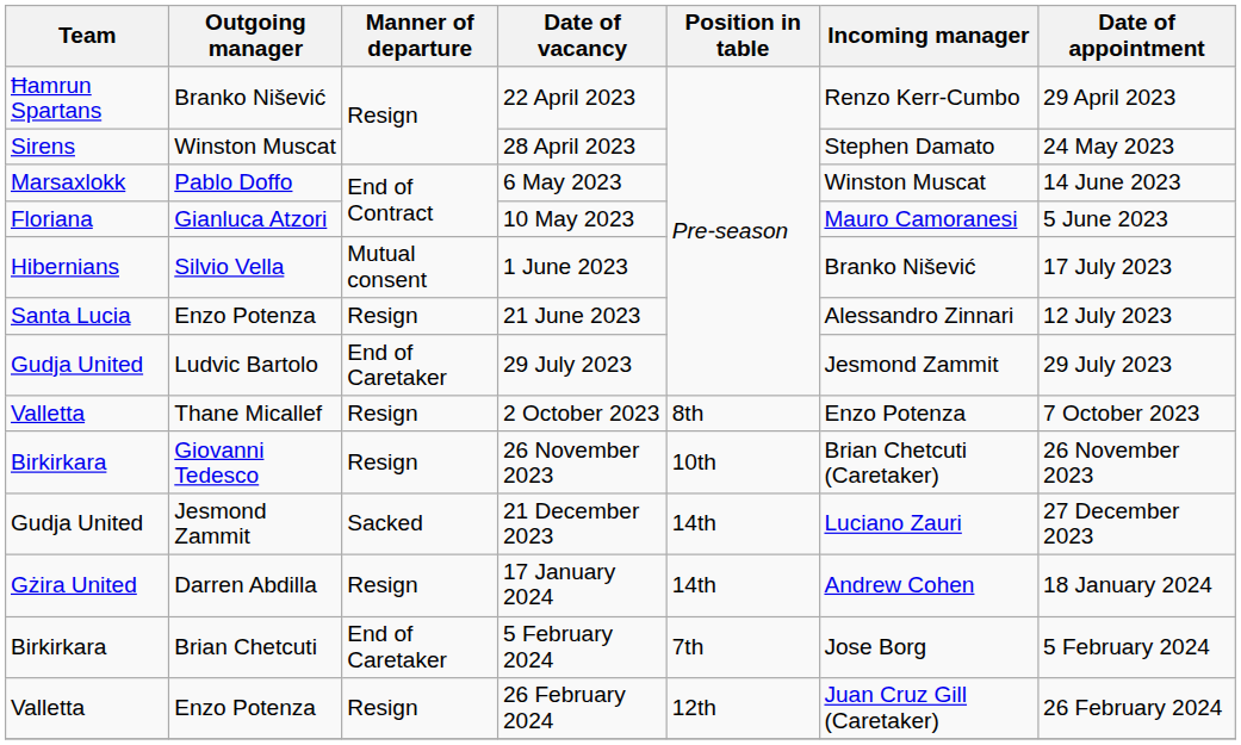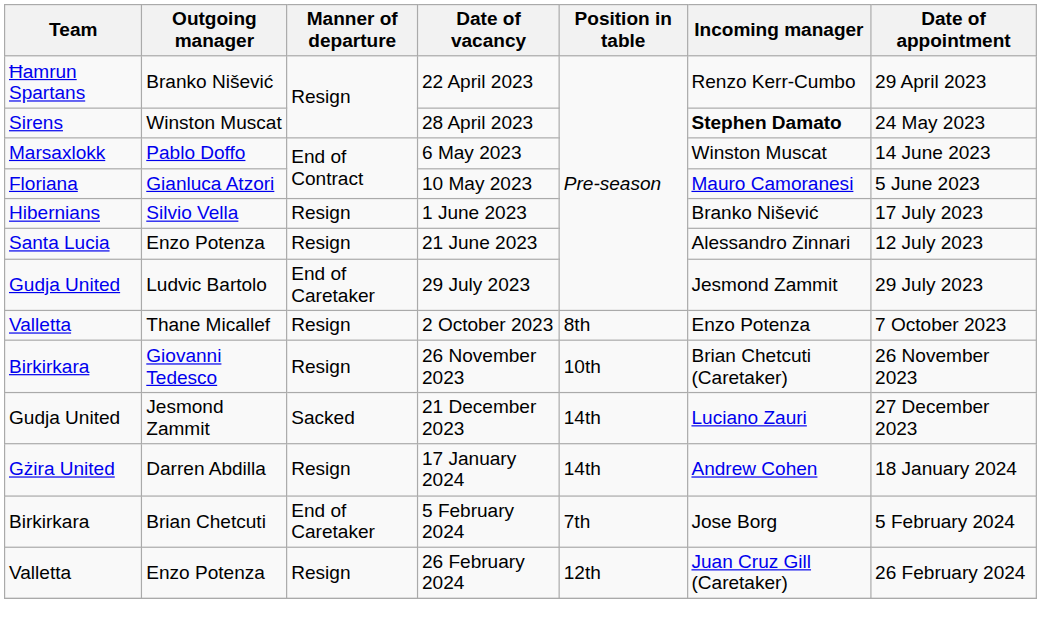 <table class="wikitable sortable">
 <tr>
 <th>Team</th>
 <th>Outgoing manager</th>
 <th>Manner of<br>departure</th>
 <th>Date of vacancy</th>
 <th>Position in table</th>
 <th>Incoming manager</th>
 <th>Date of appointment</th>
 </tr>
 <tr>
 <td><a href='#'>Ħamrun Spartans</a></td>
 <td> Branko Nišević</td>
 <td rowspan="2">Resign</td>
 <td>22 April 2023</td>
 <td rowspan="7"><em>Pre-season</em></td>
 <td> Renzo Kerr-Cumbo</td>
 <td>29 April 2023</td>
 </tr>
 <tr>
 <td><a href='#'>Sirens</a></td>
 <td> Winston Muscat</td>
 <td>28 April 2023</td>
-<td> Stephen Damato</td>
+<td><strong> Stephen Damato</strong></td>
 <td>24 May 2023</td>
 </tr>
 <tr>
 <td><a href='#'>Marsaxlokk</a></td>
 <td> <a href='#'>Pablo Doffo</a></td>
 <td rowspan="2">End of Contract</td>
 <td>6 May 2023</td>
 <td> Winston Muscat</td>
 <td>14 June 2023</td>
 </tr>
 <tr>
 <td><a href='#'>Floriana</a></td>
 <td> <a href='#'>Gianluca Atzori</a></td>
 <td>10 May 2023</td>
 <td> <a href='#'>Mauro Camoranesi</a></td>
 <td>5 June 2023</td>
 </tr>
 <tr>
 <td><a href='#'>Hibernians</a></td>
 <td> <a href='#'>Silvio Vella</a></td>
-<td>Mutual consent</td>
+<td>Resign</td>
 <td>1 June 2023</td>
 <td> Branko Nišević</td>
 <td>17 July 2023</td>
 </tr>
 <tr>
 <td><a href='#'>Santa Lucia</a></td>
 <td> Enzo Potenza</td>
 <td>Resign</td>
 <td>21 June 2023</td>
 <td> Alessandro Zinnari</td>
 <td>12 July 2023</td>
 </tr>
 <tr>
 <td><a href='#'>Gudja United</a></td>
 <td> Ludvic Bartolo</td>
 <td>End of Caretaker</td>
 <td>29 July 2023</td>
 <td> Jesmond Zammit</td>
 <td>29 July 2023</td>
 </tr>
 <tr>
 <td><a href='#'>Valletta</a></td>
 <td> Thane Micallef</td>
 <td>Resign</td>
 <td>2 October 2023</td>
 <td>8th</td>
 <td> Enzo Potenza</td>
 <td>7 October 2023</td>
 </tr>
 <tr>
 <td><a href='#'>Birkirkara</a></td>
 <td> <a href='#'>Giovanni Tedesco</a></td>
 <td>Resign</td>
 <td>26 November 2023</td>
 <td>10th</td>
 <td> Brian Chetcuti (Caretaker)</td>
 <td>26 November 2023</td>
 </tr>
 <tr>
 <td>Gudja United</td>
 <td> Jesmond Zammit</td>
 <td>Sacked</td>
 <td>21 December 2023</td>
 <td>14th</td>
 <td> <a href='#'>Luciano Zauri</a></td>
 <td>27 December 2023</td>
 </tr>
 <tr>
 <td><a href='#'>Gżira United</a></td>
 <td> Darren Abdilla</td>
 <td>Resign</td>
 <td>17 January 2024</td>
 <td>14th</td>
 <td> <a href='#'>Andrew Cohen</a></td>
 <td>18 January 2024</td>
 </tr>
 <tr>
 <td>Birkirkara</td>
 <td> Brian Chetcuti</td>
 <td>End of Caretaker</td>
 <td>5 February 2024</td>
 <td>7th</td>
 <td> Jose Borg</td>
 <td>5 February 2024</td>
 </tr>
 <tr>
 <td>Valletta</td>
 <td> Enzo Potenza</td>
 <td>Resign</td>
 <td>26 February 2024</td>
 <td>12th</td>
 <td> <a href='#'>Juan Cruz Gill</a> (Caretaker)</td>
 <td>26 February 2024</td>
 </tr>
 <tr>
 </tr>
 </table>
